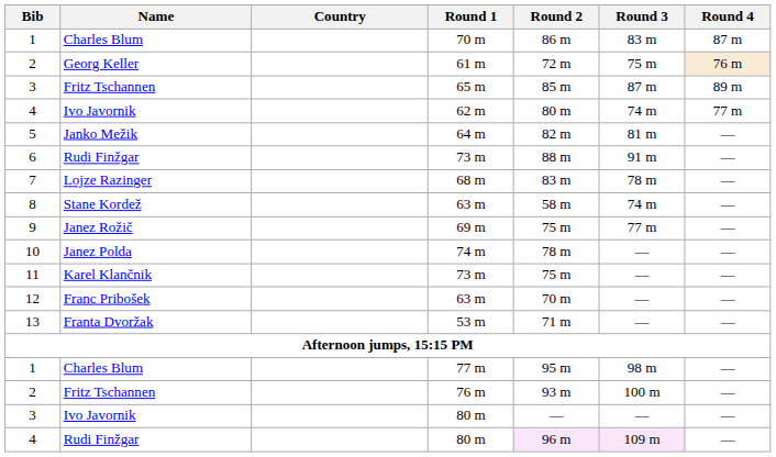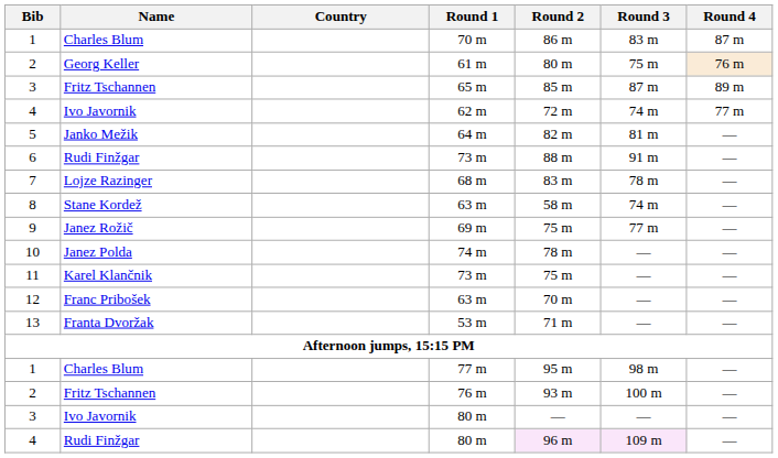 <table class="wikitable collapsible autocollapse sortable" cellpadding="3" cellspacing="0" border="1" style="background:#fff; font-size:86%; width:37%; line-height:16px; border:grey solid 1px; border-collapse:collapse;">
 <tr>
 <th width="30">Bib</th>
 <th width="120">Name</th>
 <th width="110">Country</th>
 <th width="50">Round 1</th>
 <th width="50">Round 2</th>
 <th width="50">Round 3</th>
 <th width="50">Round 4</th>
 </tr>
 <tr>
 <td align=center>1</td>
 <td><a href='#'>Charles Blum</a></td>
 <td></td>
 <td align=center>70 m</td>
 <td align=center>86 m</td>
 <td align=center>83 m</td>
 <td align=center>87 m</td>
 </tr>
 <tr>
 <td align=center>2</td>
 <td><a href='#'>Georg Keller</a></td>
 <td></td>
 <td align=center>61 m</td>
-<td align=center>72 m</td>
+<td align=center>80 m</td>
 <td align=center>75 m</td>
 <td align=center bgcolor=#FAEBD7>76 m</td>
 </tr>
 <tr>
 <td align=center>3</td>
 <td><a href='#'>Fritz Tschannen</a></td>
 <td></td>
 <td align=center>65 m</td>
 <td align=center>85 m</td>
 <td align=center>87 m</td>
 <td align=center>89 m</td>
 </tr>
 <tr>
 <td align=center>4</td>
 <td><a href='#'>Ivo Javornik</a></td>
 <td></td>
 <td align=center>62 m</td>
-<td align=center>80 m</td>
+<td align=center>72 m</td>
 <td align=center>74 m</td>
 <td align=center>77 m</td>
 </tr>
 <tr>
 <td align=center>5</td>
 <td><a href='#'>Janko Mežik</a></td>
 <td></td>
 <td align=center>64 m</td>
 <td align=center>82 m</td>
 <td align=center>81 m</td>
 <td align=center>—</td>
 </tr>
 <tr>
 <td align=center>6</td>
 <td><a href='#'>Rudi Finžgar</a></td>
 <td></td>
 <td align=center>73 m</td>
 <td align=center>88 m</td>
 <td align=center>91 m</td>
 <td align=center>—</td>
 </tr>
 <tr>
 <td align=center>7</td>
 <td><a href='#'>Lojze Razinger</a></td>
 <td></td>
 <td align=center>68 m</td>
 <td align=center>83 m</td>
 <td align=center>78 m</td>
 <td align=center>—</td>
 </tr>
 <tr>
 <td align=center>8</td>
 <td><a href='#'>Stane Kordež</a></td>
 <td></td>
 <td align=center>63 m</td>
 <td align=center>58 m</td>
 <td align=center>74 m</td>
 <td align=center>—</td>
 </tr>
 <tr>
 <td align=center>9</td>
 <td><a href='#'>Janez Rožič</a></td>
 <td></td>
 <td align=center>69 m</td>
 <td align=center>75 m</td>
 <td align=center>77 m</td>
 <td align=center>—</td>
 </tr>
 <tr>
 <td align=center>10</td>
 <td><a href='#'>Janez Polda</a></td>
 <td></td>
 <td align=center>74 m</td>
 <td align=center>78 m</td>
 <td align=center>—</td>
 <td align=center>—</td>
 </tr>
 <tr>
 <td align=center>11</td>
 <td><a href='#'>Karel Klančnik</a></td>
 <td></td>
 <td align=center>73 m</td>
 <td align=center>75 m</td>
 <td align=center>—</td>
 <td align=center>—</td>
 </tr>
 <tr>
 <td align=center>12</td>
 <td><a href='#'>Franc Pribošek</a></td>
 <td></td>
 <td align=center>63 m</td>
 <td align=center>70 m</td>
 <td align=center>—</td>
 <td align=center>—</td>
 </tr>
 <tr>
 <td align=center>13</td>
 <td><a href='#'>Franta Dvoržak</a></td>
 <td></td>
 <td align=center>53 m</td>
 <td align=center>71 m</td>
 <td align=center>—</td>
 <td align=center>—</td>
 </tr>
 <tr>
 <td colspan=7 align=center><strong>Afternoon jumps, 15:15 PM</strong></td>
 </tr>
 <tr>
 <td align=center>1</td>
 <td><a href='#'>Charles Blum</a></td>
 <td></td>
 <td align=center>77 m</td>
 <td align=center>95 m</td>
 <td align=center>98 m</td>
 <td align=center>—</td>
 </tr>
 <tr>
 <td align=center>2</td>
 <td><a href='#'>Fritz Tschannen</a></td>
 <td></td>
 <td align=center>76 m</td>
 <td align=center>93 m</td>
 <td align=center>100 m</td>
 <td align=center>—</td>
 </tr>
 <tr>
 <td align=center>3</td>
 <td><a href='#'>Ivo Javornik</a></td>
 <td></td>
 <td align=center>80 m</td>
 <td align=center>—</td>
 <td align=center>—</td>
 <td align=center>—</td>
 </tr>
 <tr>
 <td align=center>4</td>
 <td><a href='#'>Rudi Finžgar</a></td>
 <td></td>
 <td align=center>80 m</td>
 <td align=center bgcolor=#FAE6FA>96 m</td>
 <td align=center bgcolor=#FAE6FA>109 m</td>
 <td align=center>—</td>
 </tr>
 </table>
